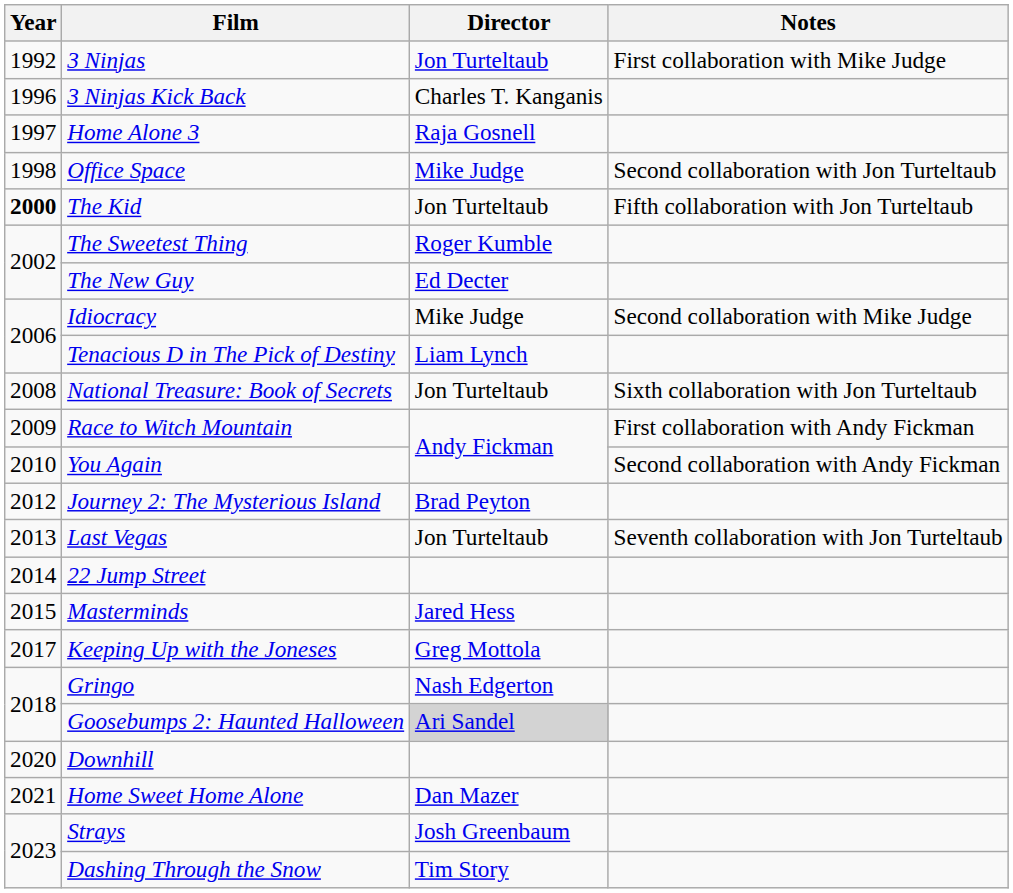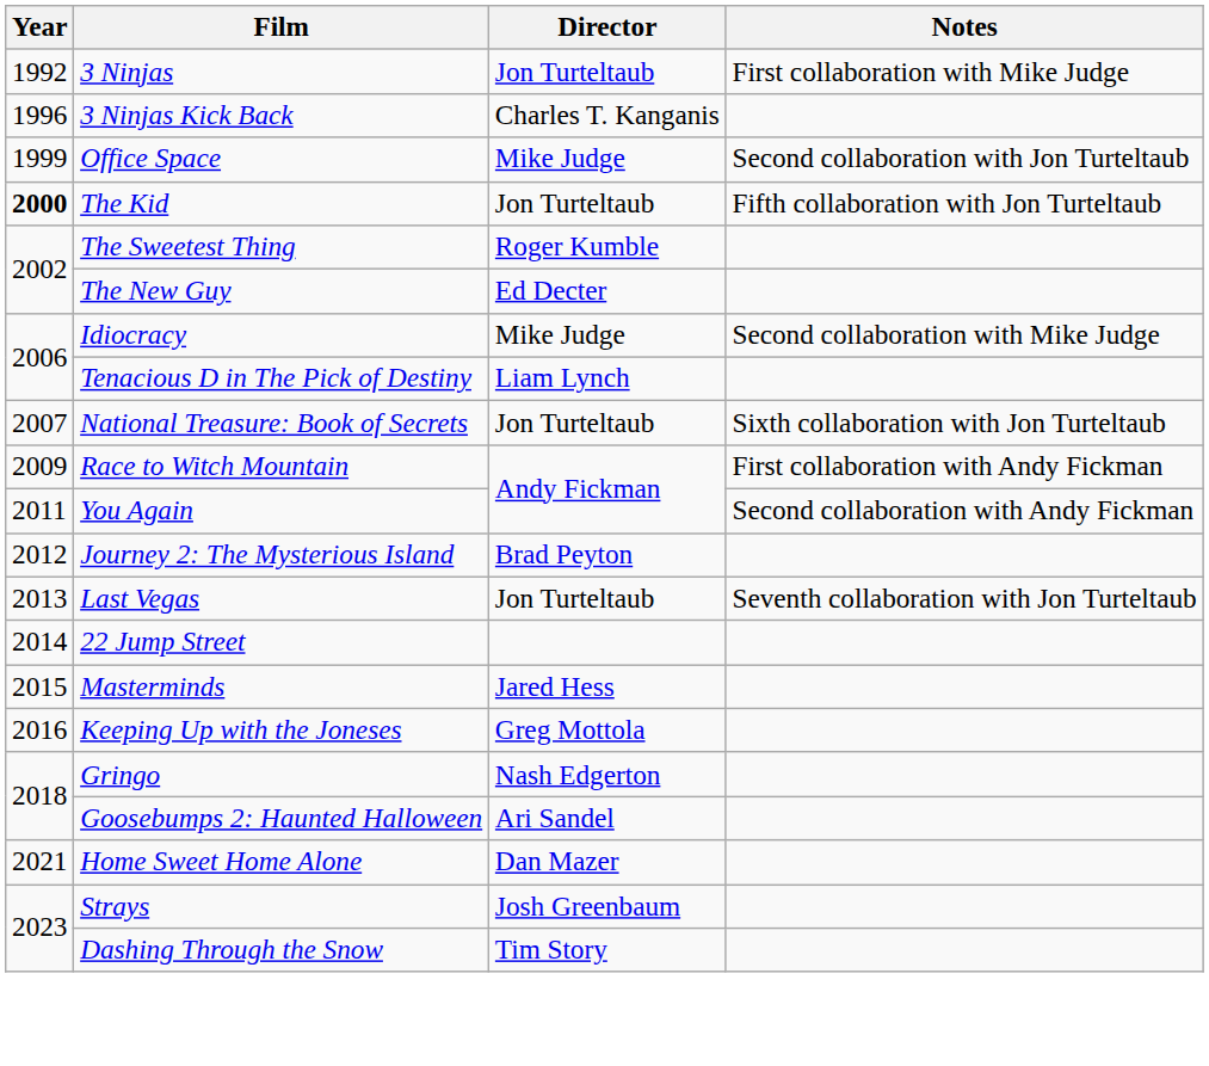 <table class="wikitable">
 <tr>
 <th>Year</th>
 <th>Film</th>
 <th>Director</th>
 <th>Notes</th>
 </tr>
 <tr>
 <td>1992</td>
 <td><em><a href='#'>3 Ninjas</a></em></td>
 <td><a href='#'>Jon Turteltaub</a></td>
 <td>First collaboration with Mike Judge</td>
 </tr>
 <tr>
 <td>1996</td>
 <td><em><a href='#'>3 Ninjas Kick Back</a></em></td>
 <td>Charles T. Kanganis</td>
 <td></td>
 </tr>
 <tr>
-<td>1997</td>
-<td><em><a href='#'>Home Alone 3</a></em></td>
-<td><a href='#'>Raja Gosnell</a></td>
-<td></td>
-</tr>
-<tr>
-<td>1998</td>
+<td>1999</td>
 <td><em><a href='#'>Office Space</a></em></td>
 <td><a href='#'>Mike Judge</a></td>
 <td>Second collaboration with Jon Turteltaub</td>
 </tr>
 <tr>
 <td><strong>2000</strong></td>
 <td><em><a href='#'>The Kid</a></em></td>
 <td>Jon Turteltaub</td>
 <td>Fifth collaboration with Jon Turteltaub</td>
 </tr>
 <tr>
 <td rowspan=2>2002</td>
 <td><em><a href='#'>The Sweetest Thing</a></em></td>
 <td><a href='#'>Roger Kumble</a></td>
 <td></td>
 </tr>
 <tr>
 <td><em><a href='#'>The New Guy</a></em></td>
 <td><a href='#'>Ed Decter</a></td>
 <td></td>
 </tr>
 <tr>
 <td rowspan=2>2006</td>
 <td><em><a href='#'>Idiocracy</a></em></td>
 <td>Mike Judge</td>
 <td>Second collaboration with Mike Judge</td>
 </tr>
 <tr>
 <td><em><a href='#'>Tenacious D in The Pick of Destiny</a></em></td>
 <td><a href='#'>Liam Lynch</a></td>
 <td></td>
 </tr>
 <tr>
-<td>2008</td>
+<td>2007</td>
 <td><em><a href='#'>National Treasure: Book of Secrets</a></em></td>
 <td>Jon Turteltaub</td>
 <td>Sixth collaboration with Jon Turteltaub</td>
 </tr>
 <tr>
 <td>2009</td>
 <td><em><a href='#'>Race to Witch Mountain</a></em></td>
 <td rowspan=2><a href='#'>Andy Fickman</a></td>
 <td>First collaboration with Andy Fickman</td>
 </tr>
 <tr>
-<td>2010</td>
+<td>2011</td>
 <td><em><a href='#'>You Again</a></em></td>
 <td>Second collaboration with Andy Fickman</td>
 </tr>
 <tr>
 <td>2012</td>
 <td><em><a href='#'>Journey 2: The Mysterious Island</a></em></td>
 <td><a href='#'>Brad Peyton</a></td>
 <td></td>
 </tr>
 <tr>
 <td>2013</td>
 <td><em><a href='#'>Last Vegas</a></em></td>
 <td>Jon Turteltaub</td>
 <td>Seventh collaboration with Jon Turteltaub</td>
 </tr>
 <tr>
 <td>2014</td>
 <td><em><a href='#'>22 Jump Street</a></em></td>
 <td></td>
 <td></td>
 </tr>
 <tr>
 <td>2015</td>
 <td><em><a href='#'>Masterminds</a></em></td>
 <td><a href='#'>Jared Hess</a></td>
 <td></td>
 </tr>
 <tr>
-<td>2017</td>
+<td>2016</td>
 <td><em><a href='#'>Keeping Up with the Joneses</a></em></td>
 <td><a href='#'>Greg Mottola</a></td>
 <td></td>
 </tr>
 <tr>
 <td rowspan=2>2018</td>
 <td><em><a href='#'>Gringo</a></em></td>
 <td><a href='#'>Nash Edgerton</a></td>
 <td></td>
 </tr>
 <tr>
 <td><em><a href='#'>Goosebumps 2: Haunted Halloween</a></em></td>
-<td style="background: lightgrey;"><a href='#'>Ari Sandel</a></td>
-<td></td>
-</tr>
-<tr>
-<td>2020</td>
-<td><em><a href='#'>Downhill</a></em></td>
-<td></td>
+<td><a href='#'>Ari Sandel</a></td>
 <td></td>
 </tr>
 <tr>
 <td>2021</td>
 <td><em><a href='#'>Home Sweet Home Alone</a></em></td>
 <td><a href='#'>Dan Mazer</a></td>
 <td></td>
 </tr>
 <tr>
 <td rowspan=2>2023</td>
 <td><em><a href='#'>Strays</a></em></td>
 <td><a href='#'>Josh Greenbaum</a></td>
 <td></td>
 </tr>
 <tr>
 <td><em><a href='#'>Dashing Through the Snow</a></em></td>
 <td><a href='#'>Tim Story</a></td>
 <td></td>
 </tr>
 </table>
